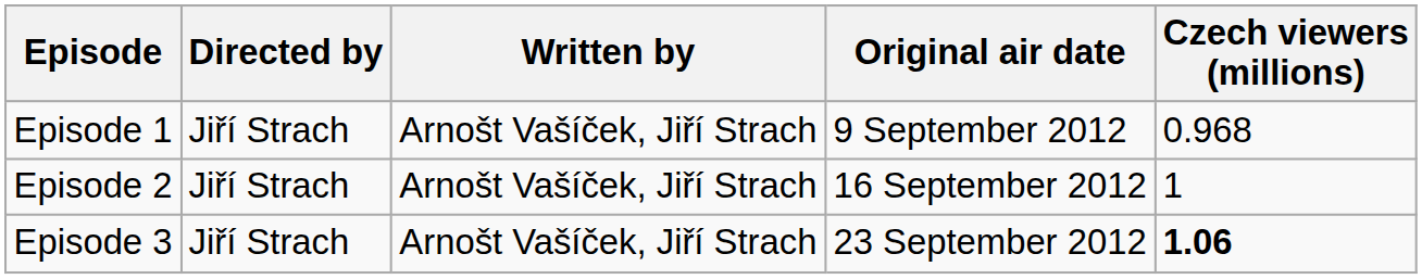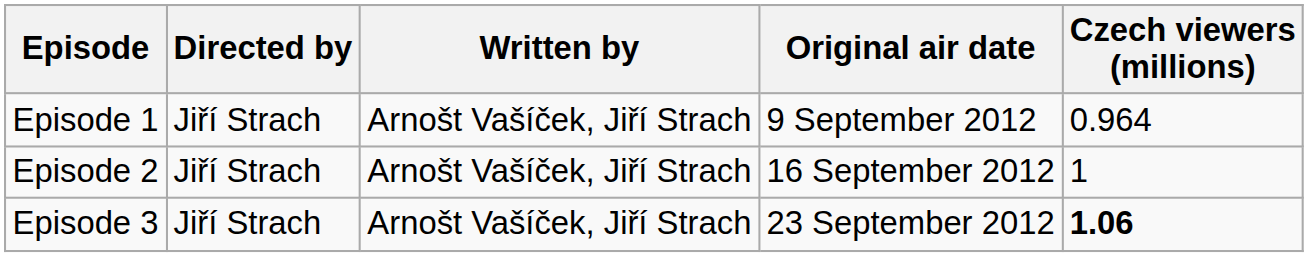 <table class="wikitable">
 <tr>
 <th>Episode</th>
 <th>Directed by</th>
 <th>Written by</th>
 <th>Original air date</th>
 <th>Czech viewers<br>(millions)</th>
 </tr>
 <tr>
 <td>Episode 1</td>
 <td>Jiří Strach</td>
 <td>Arnošt Vašíček, Jiří Strach</td>
 <td>9 September 2012</td>
-<td>0.968</td>
+<td>0.964</td>
 </tr>
 <tr>
 <td>Episode 2</td>
 <td>Jiří Strach</td>
 <td>Arnošt Vašíček, Jiří Strach</td>
 <td>16 September 2012</td>
 <td>1</td>
 </tr>
 <tr>
 <td>Episode 3</td>
 <td>Jiří Strach</td>
 <td>Arnošt Vašíček, Jiří Strach</td>
 <td>23 September 2012</td>
 <td><strong>1.06</strong></td>
 </tr>
 </table>
